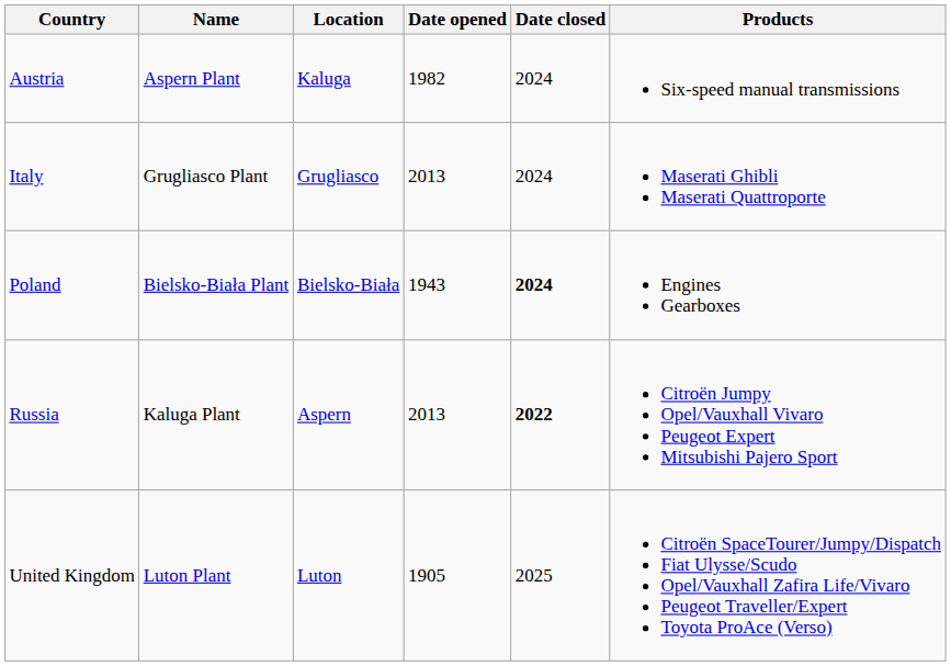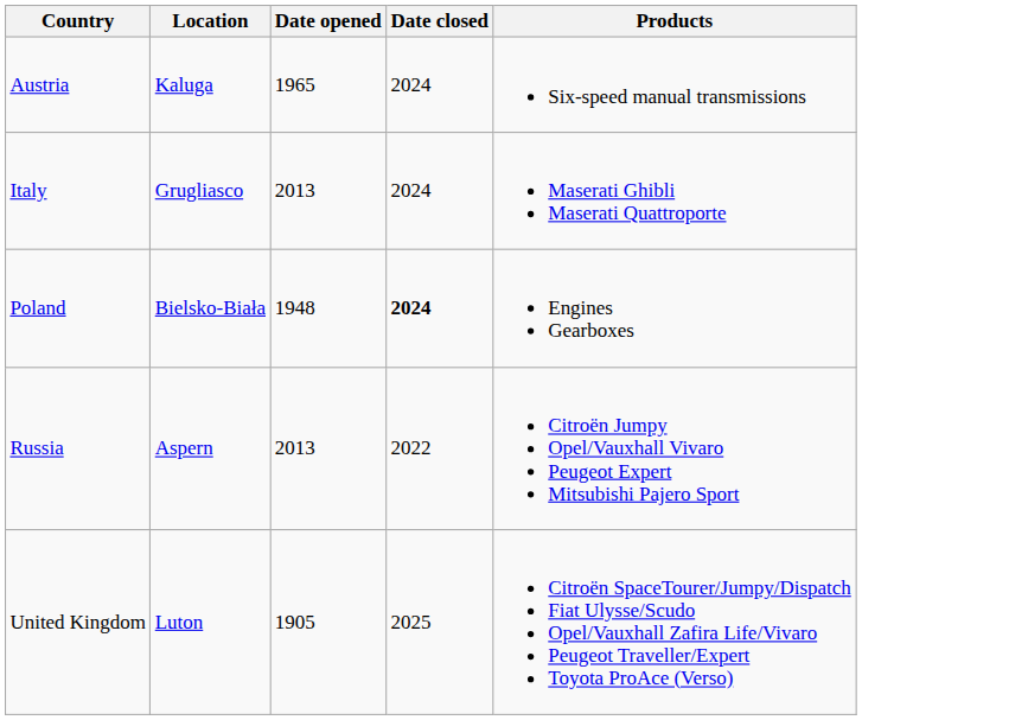 <table class="wikitable sortable sticky-header">
 <tr>
 <th>Country</th>
-<th>Name</th>
 <th>Location</th>
 <th>Date opened</th>
 <th>Date closed</th>
 <th>Products</th>
 </tr>
 <tr>
 <td><a href='#'>Austria</a></td>
-<td><a href='#'>Aspern Plant</a></td>
 <td><a href='#'>Kaluga</a></td>
-<td>1982</td>
+<td>1965</td>
 <td>2024</td>
 <td><br><ul><li>Six-speed manual transmissions</li></ul></td>
 </tr>
 <tr>
 <td><a href='#'>Italy</a></td>
-<td>Grugliasco Plant</td>
 <td><a href='#'>Grugliasco</a></td>
 <td>2013</td>
 <td>2024</td>
 <td><br><ul><li><a href='#'>Maserati Ghibli</a></li><li><a href='#'>Maserati Quattroporte</a></li></ul></td>
 </tr>
 <tr>
 <td><a href='#'>Poland</a></td>
-<td><a href='#'>Bielsko-Biała Plant</a></td>
 <td><a href='#'>Bielsko-Biała</a></td>
-<td>1943</td>
+<td>1948</td>
 <td><strong>2024</strong></td>
 <td><br><ul><li>Engines</li><li>Gearboxes</li></ul></td>
 </tr>
 <tr>
 <td><a href='#'>Russia</a></td>
-<td>Kaluga Plant</td>
 <td><a href='#'>Aspern</a></td>
 <td>2013</td>
-<td><strong>2022</strong></td>
+<td>2022</td>
 <td><br><ul><li><a href='#'>Citroën Jumpy</a></li><li><a href='#'>Opel/Vauxhall Vivaro</a></li><li><a href='#'>Peugeot Expert</a></li><li><a href='#'>Mitsubishi Pajero Sport</a></li></ul></td>
 </tr>
 <tr>
 <td>United Kingdom</td>
-<td><a href='#'>Luton Plant</a></td>
 <td><a href='#'>Luton</a></td>
 <td>1905</td>
 <td>2025</td>
 <td><br><ul><li><a href='#'>Citroën SpaceTourer/Jumpy/Dispatch</a></li><li><a href='#'>Fiat Ulysse/Scudo</a></li><li><a href='#'>Opel/Vauxhall Zafira Life/Vivaro</a></li><li><a href='#'>Peugeot Traveller/Expert</a></li><li><a href='#'>Toyota ProAce (Verso)</a></li></ul></td>
 </tr>
 </table>
